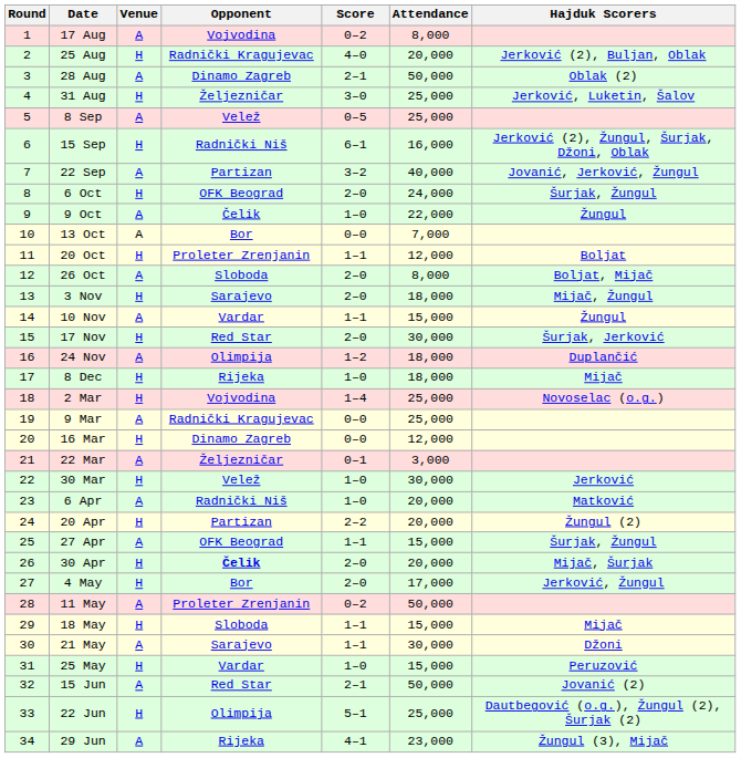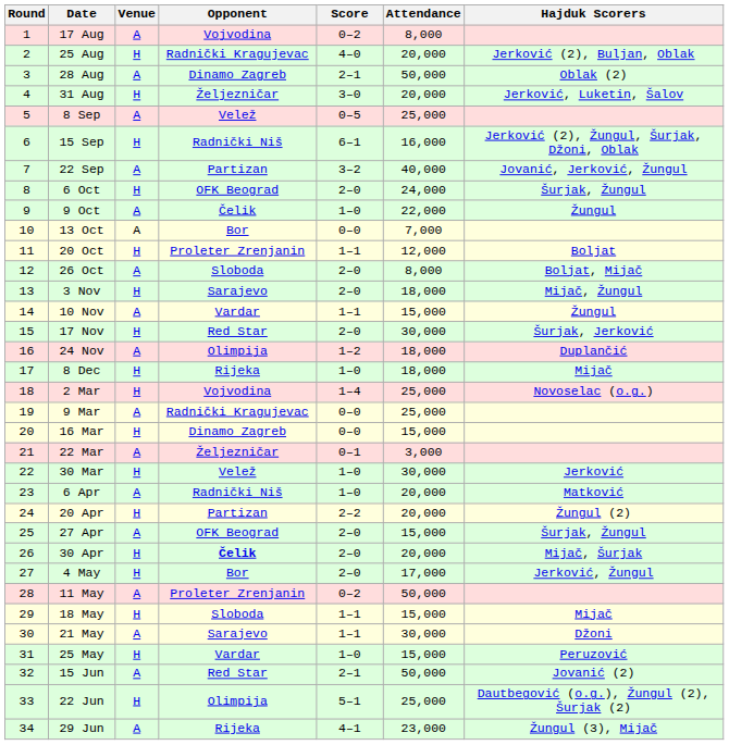 <table class="wikitable sortable" style="text-align: center; font-size:95%;">
 <tr>
 <th width="30">Round</th>
 <th width="60">Date</th>
 <th width="20">Venue</th>
 <th width="150">Opponent</th>
 <th width="60">Score</th>
 <th width="60">Attendance</th>
 <th width="250">Hajduk Scorers</th>
 </tr>
 <tr bgcolor="#ffdddd">
 <td>1</td>
 <td>17 Aug</td>
 <td><a href='#'>A</a></td>
 <td><a href='#'>Vojvodina</a></td>
 <td>0–2</td>
 <td>8,000</td>
 <td></td>
 </tr>
 <tr bgcolor="#ddffdd">
 <td>2</td>
 <td>25 Aug</td>
 <td><a href='#'>H</a></td>
 <td><a href='#'>Radnički Kragujevac</a></td>
 <td>4–0</td>
 <td>20,000</td>
 <td><a href='#'>Jerković</a> (2), <a href='#'>Buljan</a>, <a href='#'>Oblak</a></td>
 </tr>
 <tr bgcolor="#ddffdd">
 <td>3</td>
 <td>28 Aug</td>
 <td><a href='#'>A</a></td>
 <td><a href='#'>Dinamo Zagreb</a></td>
 <td>2–1</td>
 <td>50,000</td>
 <td><a href='#'>Oblak</a> (2)</td>
 </tr>
 <tr bgcolor="#ddffdd">
 <td>4</td>
 <td>31 Aug</td>
 <td><a href='#'>H</a></td>
 <td><a href='#'>Željezničar</a></td>
 <td>3–0</td>
-<td>25,000</td>
+<td>20,000</td>
 <td><a href='#'>Jerković</a>, <a href='#'>Luketin</a>, <a href='#'>Šalov</a></td>
 </tr>
 <tr bgcolor="#ffdddd">
 <td>5</td>
 <td>8 Sep</td>
 <td><a href='#'>A</a></td>
 <td><a href='#'>Velež</a></td>
 <td>0–5</td>
 <td>25,000</td>
 <td></td>
 </tr>
 <tr bgcolor="#ddffdd">
 <td>6</td>
 <td>15 Sep</td>
 <td><a href='#'>H</a></td>
 <td><a href='#'>Radnički Niš</a></td>
 <td>6–1</td>
 <td>16,000</td>
 <td><a href='#'>Jerković</a> (2), <a href='#'>Žungul</a>, <a href='#'>Šurjak</a>, <a href='#'>Džoni</a>, <a href='#'>Oblak</a></td>
 </tr>
 <tr bgcolor="#ddffdd">
 <td>7</td>
 <td>22 Sep</td>
 <td><a href='#'>A</a></td>
 <td><a href='#'>Partizan</a></td>
 <td>3–2</td>
 <td>40,000</td>
 <td><a href='#'>Jovanić</a>, <a href='#'>Jerković</a>, <a href='#'>Žungul</a></td>
 </tr>
 <tr bgcolor="#ddffdd">
 <td>8</td>
 <td>6 Oct</td>
 <td><a href='#'>H</a></td>
 <td><a href='#'>OFK Beograd</a></td>
 <td>2–0</td>
 <td>24,000</td>
 <td><a href='#'>Šurjak</a>, <a href='#'>Žungul</a></td>
 </tr>
 <tr bgcolor="#ddffdd">
 <td>9</td>
 <td>9 Oct</td>
 <td><a href='#'>A</a></td>
 <td><a href='#'>Čelik</a></td>
 <td>1–0</td>
 <td>22,000</td>
 <td><a href='#'>Žungul</a></td>
 </tr>
 <tr bgcolor="#ffffdd">
 <td>10</td>
 <td>13 Oct</td>
 <td>A</td>
 <td><a href='#'>Bor</a></td>
 <td>0–0</td>
 <td>7,000</td>
 <td></td>
 </tr>
 <tr bgcolor="#ffffdd">
 <td>11</td>
 <td>20 Oct</td>
 <td><a href='#'>H</a></td>
 <td><a href='#'>Proleter Zrenjanin</a></td>
 <td>1–1</td>
 <td>12,000</td>
 <td><a href='#'>Boljat</a></td>
 </tr>
 <tr bgcolor="#ddffdd">
 <td>12</td>
 <td>26 Oct</td>
 <td><a href='#'>A</a></td>
 <td><a href='#'>Sloboda</a></td>
 <td>2–0</td>
 <td>8,000</td>
 <td><a href='#'>Boljat</a>, <a href='#'>Mijač</a></td>
 </tr>
 <tr bgcolor="#ddffdd">
 <td>13</td>
 <td>3 Nov</td>
 <td><a href='#'>H</a></td>
 <td><a href='#'>Sarajevo</a></td>
 <td>2–0</td>
 <td>18,000</td>
 <td><a href='#'>Mijač</a>, <a href='#'>Žungul</a></td>
 </tr>
 <tr bgcolor="#ffffdd">
 <td>14</td>
 <td>10 Nov</td>
 <td><a href='#'>A</a></td>
 <td><a href='#'>Vardar</a></td>
 <td>1–1</td>
 <td>15,000</td>
 <td><a href='#'>Žungul</a></td>
 </tr>
 <tr bgcolor="#ddffdd">
 <td>15</td>
 <td>17 Nov</td>
 <td><a href='#'>H</a></td>
 <td><a href='#'>Red Star</a></td>
 <td>2–0</td>
 <td>30,000</td>
 <td><a href='#'>Šurjak</a>, <a href='#'>Jerković</a></td>
 </tr>
 <tr bgcolor="#ffdddd">
 <td>16</td>
 <td>24 Nov</td>
 <td><a href='#'>A</a></td>
 <td><a href='#'>Olimpija</a></td>
 <td>1–2</td>
 <td>18,000</td>
 <td><a href='#'>Duplančić</a></td>
 </tr>
 <tr bgcolor="#ddffdd">
 <td>17</td>
 <td>8 Dec</td>
 <td><a href='#'>H</a></td>
 <td><a href='#'>Rijeka</a></td>
 <td>1–0</td>
 <td>18,000</td>
 <td><a href='#'>Mijač</a></td>
 </tr>
 <tr bgcolor="#ffdddd">
 <td>18</td>
 <td>2 Mar</td>
 <td><a href='#'>H</a></td>
 <td><a href='#'>Vojvodina</a></td>
 <td>1–4</td>
 <td>25,000</td>
 <td><a href='#'>Novoselac</a> (<a href='#'>o.g.</a>)</td>
 </tr>
 <tr bgcolor="#ffffdd">
 <td>19</td>
 <td>9 Mar</td>
 <td><a href='#'>A</a></td>
 <td><a href='#'>Radnički Kragujevac</a></td>
 <td>0–0</td>
 <td>25,000</td>
 <td></td>
 </tr>
 <tr bgcolor="#ffffdd">
 <td>20</td>
 <td>16 Mar</td>
 <td><a href='#'>H</a></td>
 <td><a href='#'>Dinamo Zagreb</a></td>
 <td>0–0</td>
-<td>12,000</td>
+<td>15,000</td>
 <td></td>
 </tr>
 <tr bgcolor="#ffdddd">
 <td>21</td>
 <td>22 Mar</td>
 <td><a href='#'>A</a></td>
 <td><a href='#'>Željezničar</a></td>
 <td>0–1</td>
 <td>3,000</td>
 <td></td>
 </tr>
 <tr bgcolor="#ddffdd">
 <td>22</td>
 <td>30 Mar</td>
 <td><a href='#'>H</a></td>
 <td><a href='#'>Velež</a></td>
 <td>1–0</td>
 <td>30,000</td>
 <td><a href='#'>Jerković</a></td>
 </tr>
 <tr bgcolor="#ddffdd">
 <td>23</td>
 <td>6 Apr</td>
 <td><a href='#'>A</a></td>
 <td><a href='#'>Radnički Niš</a></td>
 <td>1–0</td>
 <td>20,000</td>
 <td><a href='#'>Matković</a></td>
 </tr>
 <tr bgcolor="#ffffdd">
 <td>24</td>
 <td>20 Apr</td>
 <td><a href='#'>H</a></td>
 <td><a href='#'>Partizan</a></td>
 <td>2–2</td>
 <td>20,000</td>
 <td><a href='#'>Žungul</a> (2)</td>
 </tr>
 <tr bgcolor="#ddffdd">
 <td>25</td>
 <td>27 Apr</td>
 <td><a href='#'>A</a></td>
 <td><a href='#'>OFK Beograd</a></td>
-<td>1–1</td>
+<td>2–0</td>
 <td>15,000</td>
 <td><a href='#'>Šurjak</a>, <a href='#'>Žungul</a></td>
 </tr>
 <tr bgcolor="#ddffdd">
 <td>26</td>
 <td>30 Apr</td>
 <td><a href='#'>H</a></td>
 <td><strong><a href='#'>Čelik</a></strong></td>
 <td>2–0</td>
 <td>20,000</td>
 <td><a href='#'>Mijač</a>, <a href='#'>Šurjak</a></td>
 </tr>
 <tr bgcolor="#ddffdd">
 <td>27</td>
 <td>4 May</td>
 <td><a href='#'>H</a></td>
 <td><a href='#'>Bor</a></td>
 <td>2–0</td>
 <td>17,000</td>
 <td><a href='#'>Jerković</a>, <a href='#'>Žungul</a></td>
 </tr>
 <tr bgcolor="#ffdddd">
 <td>28</td>
 <td>11 May</td>
 <td><a href='#'>A</a></td>
 <td><a href='#'>Proleter Zrenjanin</a></td>
 <td>0–2</td>
 <td>50,000</td>
 <td></td>
 </tr>
 <tr bgcolor="#ffffdd">
 <td>29</td>
 <td>18 May</td>
 <td><a href='#'>H</a></td>
 <td><a href='#'>Sloboda</a></td>
 <td>1–1</td>
 <td>15,000</td>
 <td><a href='#'>Mijač</a></td>
 </tr>
 <tr bgcolor="#ffffdd">
 <td>30</td>
 <td>21 May</td>
 <td><a href='#'>A</a></td>
 <td><a href='#'>Sarajevo</a></td>
 <td>1–1</td>
 <td>30,000</td>
 <td><a href='#'>Džoni</a></td>
 </tr>
 <tr bgcolor="#ddffdd">
 <td>31</td>
 <td>25 May</td>
 <td><a href='#'>H</a></td>
 <td><a href='#'>Vardar</a></td>
 <td>1–0</td>
 <td>15,000</td>
 <td><a href='#'>Peruzović</a></td>
 </tr>
 <tr bgcolor="#ddffdd">
 <td>32</td>
 <td>15 Jun</td>
 <td><a href='#'>A</a></td>
 <td><a href='#'>Red Star</a></td>
 <td>2–1</td>
 <td>50,000</td>
 <td><a href='#'>Jovanić</a> (2)</td>
 </tr>
 <tr bgcolor="#ddffdd">
 <td>33</td>
 <td>22 Jun</td>
 <td><a href='#'>H</a></td>
 <td><a href='#'>Olimpija</a></td>
 <td>5–1</td>
 <td>25,000</td>
 <td><a href='#'>Dautbegović</a> (<a href='#'>o.g.</a>), <a href='#'>Žungul</a> (2), <a href='#'>Šurjak</a> (2)</td>
 </tr>
 <tr bgcolor="#ddffdd">
 <td>34</td>
 <td>29 Jun</td>
 <td><a href='#'>A</a></td>
 <td><a href='#'>Rijeka</a></td>
 <td>4–1</td>
 <td>23,000</td>
 <td><a href='#'>Žungul</a> (3), <a href='#'>Mijač</a></td>
 </tr>
 </table>
